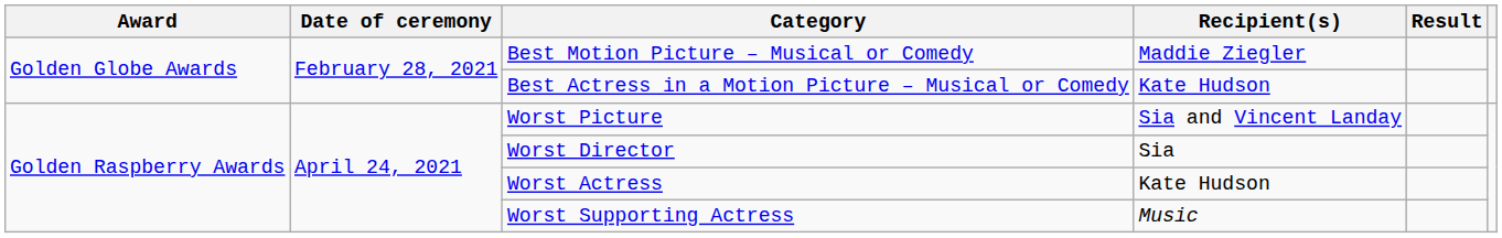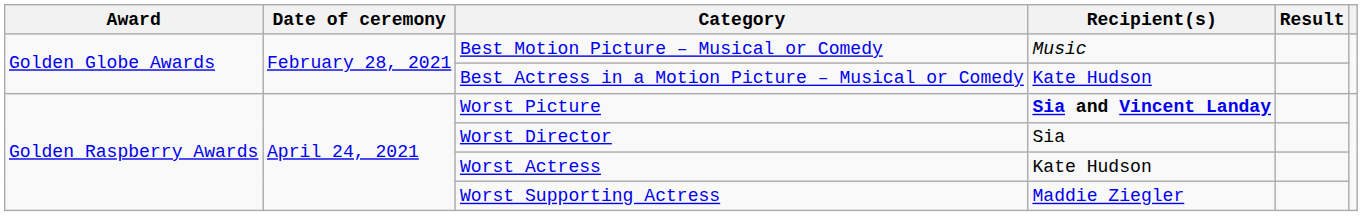 <table class="wikitable sortable">
 <tr>
 <th>Award</th>
 <th>Date of ceremony</th>
 <th>Category</th>
 <th>Recipient(s)</th>
 <th>Result</th>
 <th class="unsortable"></th>
 </tr>
 <tr>
 <td rowspan="2"><a href='#'>Golden Globe Awards</a></td>
 <td rowspan="2"><a href='#'>February 28, 2021</a></td>
 <td><a href='#'>Best Motion Picture – Musical or Comedy</a></td>
-<td><a href='#'>Maddie Ziegler</a></td>
+<td><em>Music</em></td>
 <td></td>
 <td rowspan="2" style="text-align:center;"></td>
 </tr>
 <tr>
 <td><a href='#'>Best Actress in a Motion Picture – Musical or Comedy</a></td>
 <td><a href='#'>Kate Hudson</a></td>
 <td></td>
 </tr>
 <tr>
 <td rowspan="4"><a href='#'>Golden Raspberry Awards</a></td>
 <td rowspan="4"><a href='#'>April 24, 2021</a></td>
 <td><a href='#'>Worst Picture</a></td>
-<td><a href='#'>Sia</a> and <a href='#'>Vincent Landay</a></td>
+<td><strong><a href='#'>Sia</a> and <a href='#'>Vincent Landay</a></strong></td>
 <td></td>
 <td rowspan="4" style="text-align:center;"></td>
 </tr>
 <tr>
 <td><a href='#'>Worst Director</a></td>
 <td>Sia</td>
 <td></td>
 </tr>
 <tr>
 <td><a href='#'>Worst Actress</a></td>
 <td>Kate Hudson</td>
 <td></td>
 </tr>
 <tr>
 <td><a href='#'>Worst Supporting Actress</a></td>
-<td><em>Music</em></td>
+<td><a href='#'>Maddie Ziegler</a></td>
 <td></td>
 </tr>
 </table>
